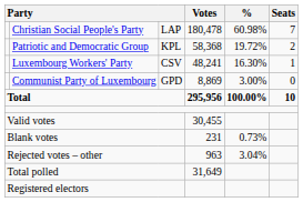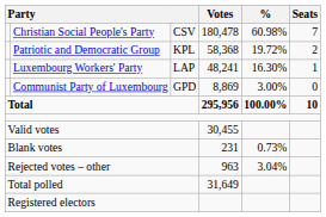 <table class="wikitable" border="1" style="text-align:right;">
 <tr>
 <th style="text-align:left;" valign=bottom colspan=3>Party</th>
 <th align=center valign=bottom width="50">Votes</th>
 <th align=center valign=bottom width="50">%</th>
 <th align=center>Seats</th>
 </tr>
 <tr>
 <td></td>
 <td align=left><a href='#'>Christian Social People's Party</a></td>
-<td align=left>LAP</td>
+<td align=left>CSV</td>
 <td>180,478</td>
 <td>60.98%</td>
 <td>7</td>
 </tr>
 <tr>
 <td></td>
 <td align=left><a href='#'>Patriotic and Democratic Group</a></td>
 <td align=left>KPL</td>
 <td>58,368</td>
 <td>19.72%</td>
 <td>2</td>
 </tr>
 <tr>
 <td></td>
 <td align=left><a href='#'>Luxembourg Workers' Party</a></td>
-<td align=left>CSV</td>
+<td align=left>LAP</td>
 <td>48,241</td>
 <td>16.30%</td>
 <td>1</td>
 </tr>
 <tr>
 <td></td>
 <td align=left><a href='#'>Communist Party of Luxembourg</a></td>
 <td align=left>GPD</td>
 <td>8,869</td>
 <td>3.00%</td>
 <td>0</td>
 </tr>
 <tr style="font-weight:bold">
 <td align=left colspan=3>Total</td>
 <td>295,956</td>
 <td>100.00%</td>
 <td>10</td>
 </tr>
 <tr>
 <td colspan=6 height="2"></td>
 </tr>
 <tr>
 <td align=left colspan=3>Valid votes</td>
 <td>30,455</td>
 <td></td>
 <td></td>
 </tr>
 <tr>
 <td align=left colspan=3>Blank votes</td>
 <td>231</td>
 <td>0.73%</td>
 <td></td>
 </tr>
 <tr>
 <td align=left colspan=3>Rejected votes – other</td>
 <td>963</td>
 <td>3.04%</td>
 <td></td>
 </tr>
 <tr>
 <td align=left colspan=3>Total polled</td>
 <td>31,649</td>
 <td></td>
 <td></td>
 </tr>
 <tr>
 <td align=left colspan=3>Registered electors</td>
 <td></td>
 <td></td>
 <td></td>
 </tr>
 </table>
